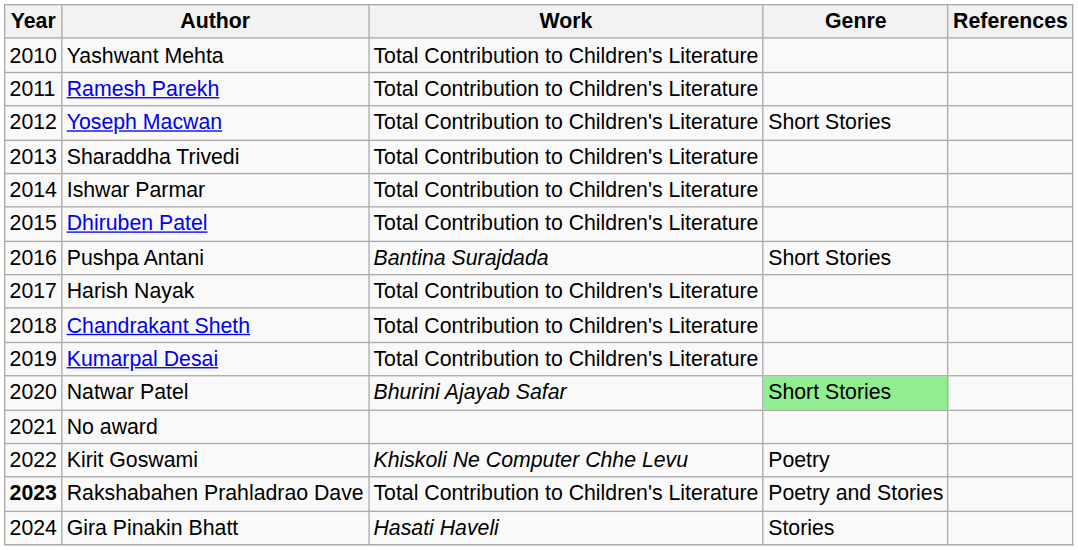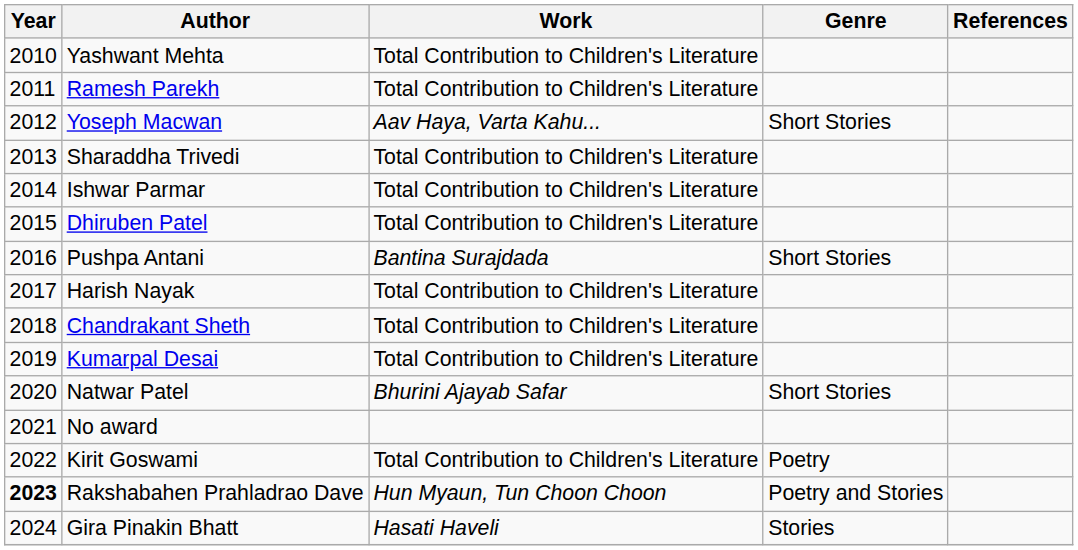 <table class="wikitable sortable">
 <tr>
 <th>Year</th>
 <th>Author</th>
 <th>Work</th>
 <th>Genre</th>
 <th class="unsortable">References</th>
 </tr>
 <tr>
 <td>2010</td>
 <td>Yashwant Mehta</td>
 <td>Total Contribution to Children's Literature</td>
 <td></td>
 <td></td>
 </tr>
 <tr>
 <td>2011</td>
 <td><a href='#'>Ramesh Parekh</a></td>
 <td>Total Contribution to Children's Literature</td>
 <td></td>
 <td></td>
 </tr>
 <tr>
 <td>2012</td>
 <td><a href='#'>Yoseph Macwan</a></td>
-<td>Total Contribution to Children's Literature</td>
+<td><em>Aav Haya, Varta Kahu...</em></td>
 <td>Short Stories</td>
 <td></td>
 </tr>
 <tr>
 <td>2013</td>
 <td>Sharaddha Trivedi</td>
 <td>Total Contribution to Children's Literature</td>
 <td></td>
 <td></td>
 </tr>
 <tr>
 <td>2014</td>
 <td>Ishwar Parmar</td>
 <td>Total Contribution to Children's Literature</td>
 <td></td>
 <td></td>
 </tr>
 <tr>
 <td>2015</td>
 <td><a href='#'>Dhiruben Patel</a></td>
 <td>Total Contribution to Children's Literature</td>
 <td></td>
 <td></td>
 </tr>
 <tr>
 <td>2016</td>
 <td>Pushpa Antani</td>
 <td><em>Bantina Surajdada</em></td>
 <td>Short Stories</td>
 <td></td>
 </tr>
 <tr>
 <td>2017</td>
 <td>Harish Nayak</td>
 <td>Total Contribution to Children's Literature</td>
 <td></td>
 <td></td>
 </tr>
 <tr>
 <td>2018</td>
 <td><a href='#'>Chandrakant Sheth</a></td>
 <td>Total Contribution to Children's Literature</td>
 <td></td>
 <td></td>
 </tr>
 <tr>
 <td>2019</td>
 <td><a href='#'>Kumarpal Desai</a></td>
 <td>Total Contribution to Children's Literature</td>
 <td></td>
 <td></td>
 </tr>
 <tr>
 <td>2020</td>
 <td>Natwar Patel</td>
 <td><em>Bhurini Ajayab Safar</em></td>
-<td style="background: lightgreen;">Short Stories</td>
+<td>Short Stories</td>
 <td></td>
 </tr>
 <tr>
 <td>2021</td>
 <td>No award</td>
 <td></td>
 <td></td>
 <td></td>
 </tr>
 <tr>
 <td>2022</td>
 <td>Kirit Goswami</td>
-<td><em>Khiskoli Ne Computer Chhe Levu</em></td>
+<td>Total Contribution to Children's Literature</td>
 <td>Poetry</td>
 <td></td>
 </tr>
 <tr>
 <td><strong>2023</strong></td>
 <td>Rakshabahen Prahladrao Dave</td>
-<td>Total Contribution to Children's Literature</td>
+<td><em>Hun Myaun, Tun Choon Choon</em></td>
 <td>Poetry and Stories</td>
 <td></td>
 </tr>
 <tr>
 <td>2024</td>
 <td>Gira Pinakin Bhatt</td>
 <td><em>Hasati Haveli</em></td>
 <td>Stories</td>
 <td></td>
 </tr>
 <tr>
 </tr>
 </table>
